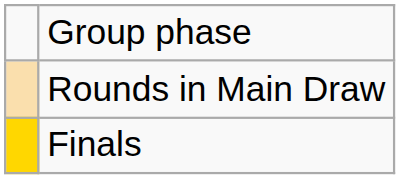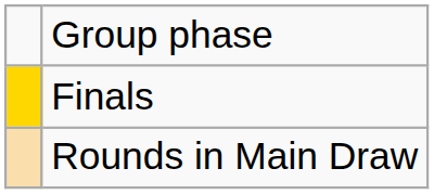 <table class="wikitable">
 <tr>
 <td></td>
 <td>Group phase</td>
 </tr>
 <tr>
+<td style="background: #FFD700"> </td>
+<td>Finals</td>
+</tr>
+<tr>
 <td style="background: #FADFAD"> </td>
 <td>Rounds in Main Draw</td>
 </tr>
-<tr>
-<td style="background: #FFD700"> </td>
-<td>Finals</td>
-</tr>
 </table>
